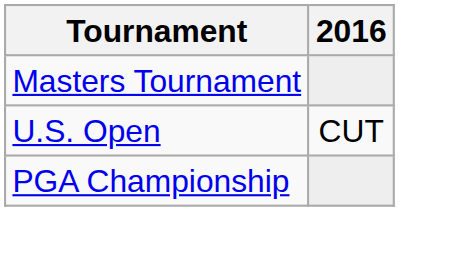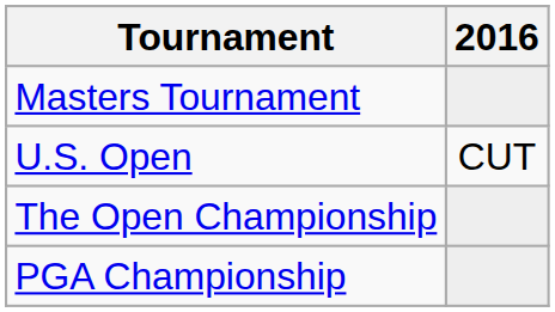 <table class="wikitable" style="font-size:95%;text-align:center;">
 <tr>
 <th>Tournament</th>
 <th>2016</th>
 </tr>
 <tr>
 <td align=left><a href='#'>Masters Tournament</a></td>
 <td style="background:#eeeeee;"></td>
 </tr>
 <tr>
 <td align=left><a href='#'>U.S. Open</a></td>
 <td>CUT</td>
 </tr>
 <tr>
+<td align=left><a href='#'>The Open Championship</a></td>
+<td style="background:#eeeeee;"></td>
+</tr>
+<tr>
 <td align=left><a href='#'>PGA Championship</a></td>
 <td style="background:#eeeeee;"></td>
 </tr>
 </table>
